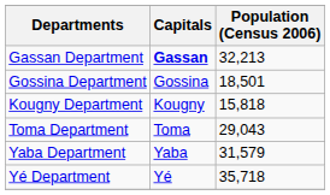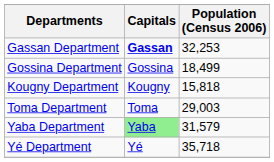 <table class="wikitable">
 <tr>
 </tr>
 <tr>
 <th>Departments</th>
 <th>Capitals</th>
 <th>Population <br>(Census 2006)</th>
 </tr>
 <tr>
 <td><a href='#'>Gassan Department</a></td>
 <td><strong><a href='#'>Gassan</a></strong></td>
-<td>32,213</td>
+<td>32,253</td>
 </tr>
 <tr>
 <td><a href='#'>Gossina Department</a></td>
 <td><a href='#'>Gossina</a></td>
-<td>18,501</td>
+<td>18,499</td>
 </tr>
 <tr>
 <td><a href='#'>Kougny Department</a></td>
 <td><a href='#'>Kougny</a></td>
 <td>15,818</td>
 </tr>
 <tr>
 <td><a href='#'>Toma Department</a></td>
 <td><a href='#'>Toma</a></td>
-<td>29,043</td>
+<td>29,003</td>
 </tr>
 <tr>
 <td><a href='#'>Yaba Department</a></td>
-<td><a href='#'>Yaba</a></td>
+<td style="background: lightgreen;"><a href='#'>Yaba</a></td>
 <td>31,579</td>
 </tr>
 <tr>
 <td><a href='#'>Yé Department</a></td>
 <td><a href='#'>Yé</a></td>
 <td>35,718</td>
 </tr>
 <tr>
 </tr>
 </table>
